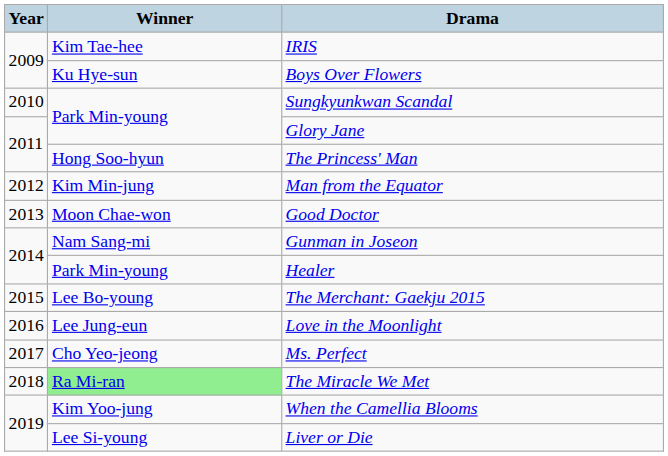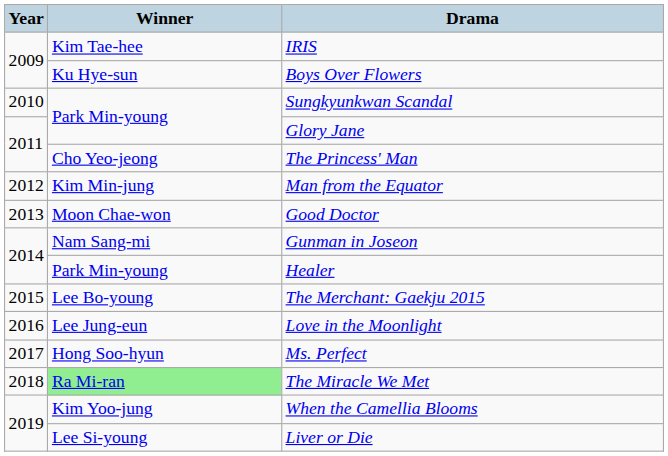 <table class="wikitable" style="width:600px">
 <tr>
 <th style="background:#BED5E1;" width="30">Year</th>
 <th style="background:#BED5E1;">Winner</th>
 <th style="background:#BED5E1;">Drama</th>
 </tr>
 <tr>
 <td rowspan="2">2009</td>
 <td><a href='#'>Kim Tae-hee</a></td>
 <td><em><a href='#'>IRIS</a></em></td>
 </tr>
 <tr>
 <td><a href='#'>Ku Hye-sun</a></td>
 <td><em><a href='#'>Boys Over Flowers</a></em></td>
 </tr>
 <tr>
 <td>2010</td>
 <td rowspan="2"><a href='#'>Park Min-young</a></td>
 <td><em><a href='#'>Sungkyunkwan Scandal</a></em></td>
 </tr>
 <tr>
 <td rowspan="2">2011</td>
 <td><em><a href='#'>Glory Jane</a></em></td>
 </tr>
 <tr>
-<td><a href='#'>Hong Soo-hyun</a></td>
+<td><a href='#'>Cho Yeo-jeong</a></td>
 <td><em><a href='#'>The Princess' Man</a></em></td>
 </tr>
 <tr>
 <td>2012</td>
 <td><a href='#'>Kim Min-jung</a></td>
 <td><em><a href='#'>Man from the Equator</a></em></td>
 </tr>
 <tr>
 <td>2013</td>
 <td><a href='#'>Moon Chae-won</a></td>
 <td><em><a href='#'>Good Doctor</a></em></td>
 </tr>
 <tr>
 <td rowspan="2">2014</td>
 <td><a href='#'>Nam Sang-mi</a></td>
 <td><em><a href='#'>Gunman in Joseon</a></em></td>
 </tr>
 <tr>
 <td><a href='#'>Park Min-young</a></td>
 <td><em><a href='#'>Healer</a></em></td>
 </tr>
 <tr>
 <td>2015</td>
 <td><a href='#'>Lee Bo-young</a></td>
 <td><em><a href='#'>The Merchant: Gaekju 2015</a></em></td>
 </tr>
 <tr>
 <td>2016</td>
 <td><a href='#'>Lee Jung-eun</a></td>
 <td><em><a href='#'>Love in the Moonlight</a></em></td>
 </tr>
 <tr>
 <td>2017</td>
-<td><a href='#'>Cho Yeo-jeong</a></td>
+<td><a href='#'>Hong Soo-hyun</a></td>
 <td><em><a href='#'>Ms. Perfect</a></em></td>
 </tr>
 <tr>
 <td>2018</td>
 <td style="background: lightgreen;"><a href='#'>Ra Mi-ran</a></td>
 <td><em><a href='#'>The Miracle We Met</a></em></td>
 </tr>
 <tr>
 <td rowspan="2">2019</td>
 <td><a href='#'>Kim Yoo-jung</a></td>
 <td><em><a href='#'>When the Camellia Blooms</a></em></td>
 </tr>
 <tr>
 <td><a href='#'>Lee Si-young</a></td>
 <td><em><a href='#'>Liver or Die</a></em></td>
 </tr>
 </table>
